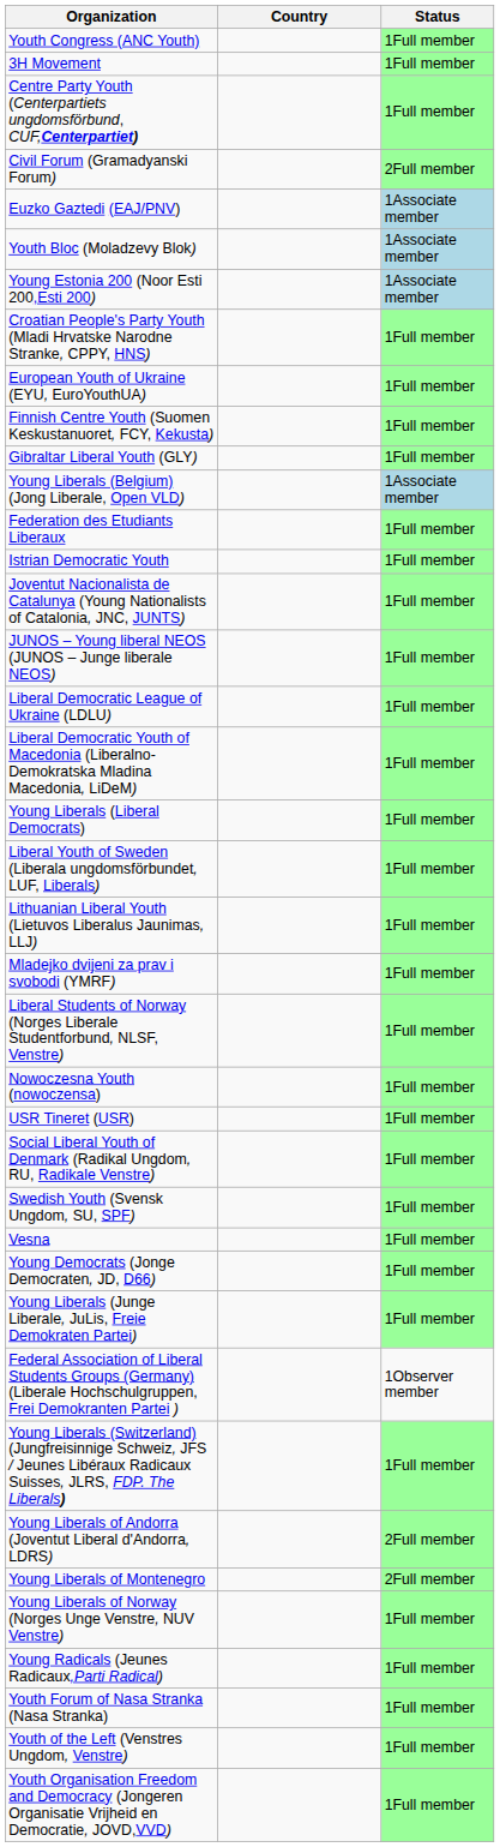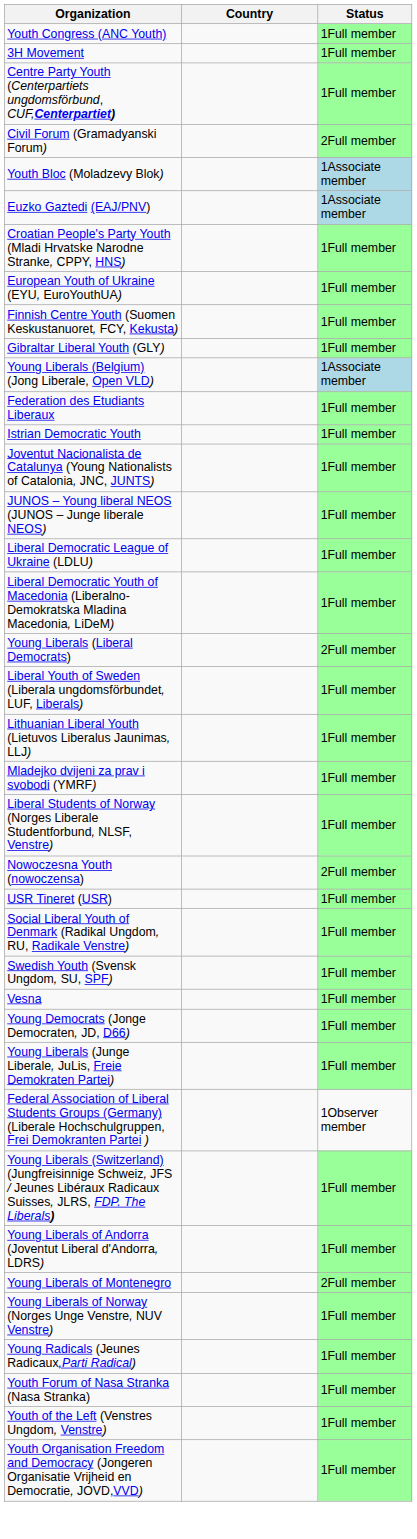 <table class="wikitable sortable" style="width: 60%">
 <tr>
 <th>Organization</th>
 <th width="170px">Country</th>
 <th width="115px">Status</th>
 </tr>
 <tr>
 <td><a href='#'>Youth Congress (ANC Youth)</a></td>
 <td></td>
 <td style="background:#9f9;"><span>1</span>Full member</td>
 </tr>
 <tr>
 <td><a href='#'>3H Movement</a></td>
 <td></td>
 <td style="background:#9f9;"><span>1</span>Full member</td>
 </tr>
 <tr>
 <td><a href='#'>Centre Party Youth</a> (<em>Centerpartiets ungdomsförbund</em>, <em>CUF,<strong><a href='#'>Centerpartiet</a><strong><em>)</td>
 <td></td>
 <td style="background:#9f9;"><span>1</span>Full member</td>
 </tr>
 <tr>
 <td><a href='#'>Civil Forum</a> (</em>Gramadyanski Forum<em>)</td>
 <td></td>
 <td style="background:#9f9;"><span>2</span>Full member</td>
 </tr>
 <tr>
-<td><a href='#'>Euzko Gaztedi</a> <a href='#'>(EAJ/PNV</a>)</td>
-<td></td>
-<td style="background:#ADD8E6;"><span>1</span>Associate member</td>
-</tr>
-<tr>
 <td><a href='#'>Youth Bloc</a> (</em>Moladzevy Blok<em>)</td>
 <td></td>
 <td style="background:#ADD8E6;"><span>1</span>Associate member</td>
 </tr>
 <tr>
-<td><a href='#'>Young Estonia 200</a> (</em>Noor Esti 200<a href='#'>,Esti 200</a><em>)</td>
+<td><a href='#'>Euzko Gaztedi</a> <a href='#'>(EAJ/PNV</a>)</td>
 <td></td>
 <td style="background:#ADD8E6;"><span>1</span>Associate member</td>
 </tr>
 <tr>
 <td><a href='#'>Croatian People's Party Youth</a> (</em>Mladi Hrvatske Narodne Stranke<em>, </em>CPPY, <a href='#'>HNS</a><em>)</td>
 <td></td>
 <td style="background:#9f9;"><span>1</span>Full member</td>
 </tr>
 <tr>
 <td><a href='#'>European Youth of Ukraine</a> (</em>EYU<em>, </em>EuroYouthUA<em>)</td>
 <td></td>
 <td style="background:#9f9;"><span>1</span>Full member</td>
 </tr>
 <tr>
 <td><a href='#'>Finnish Centre Youth</a> (</em>Suomen Keskustanuoret<em>, </em>FCY, <a href='#'>Kekusta</a><em>)</td>
 <td></td>
 <td style="background:#9f9;"><span>1</span>Full member</td>
 </tr>
 <tr>
 <td><a href='#'>Gibraltar Liberal Youth</a> (</em>GLY<em>)</td>
 <td></td>
 <td style="background:#9f9;"><span>1</span>Full member</td>
 </tr>
 <tr>
 <td><a href='#'>Young Liberals (Belgium)</a> (</em>Jong Liberale, <a href='#'>Open VLD</a><em>)</td>
 <td></td>
 <td style="background:#ADD8E6;"><span>1</span>Associate member</td>
 </tr>
 <tr>
 <td><a href='#'>Federation des Etudiants Liberaux</a></td>
 <td></td>
 <td style="background:#9f9;"><span>1</span>Full member</td>
 </tr>
 <tr>
 <td><a href='#'>Istrian Democratic Youth</a></td>
 <td></td>
 <td style="background:#9f9;"><span>1</span>Full member</td>
 </tr>
 <tr>
 <td><a href='#'>Joventut Nacionalista de Catalunya</a> (</em>Young Nationalists of Catalonia<em>, </em>JNC, <a href='#'>JUNTS</a><em>)</td>
 <td></td>
 <td style="background:#9f9;"><span>1</span>Full member</td>
 </tr>
 <tr>
 <td><a href='#'>JUNOS – Young liberal NEOS</a> (</em>JUNOS – Junge liberale <a href='#'>NEOS</a><em>)</td>
 <td></td>
 <td style="background:#9f9;"><span>1</span>Full member</td>
 </tr>
 <tr>
 <td><a href='#'>Liberal Democratic League of Ukraine</a> (</em>LDLU<em>)</td>
 <td></td>
 <td style="background:#9f9;"><span>1</span>Full member</td>
 </tr>
 <tr>
 <td><a href='#'>Liberal Democratic Youth of Macedonia</a> (</em>Liberalno-Demokratska Mladina Macedonia<em>, </em>LiDeM<em>)</td>
 <td></td>
 <td style="background:#9f9;"><span>1</span>Full member</td>
 </tr>
 <tr>
 <td><a href='#'>Young Liberals</a> (<a href='#'>Liberal Democrats</a>)</td>
 <td></td>
-<td style="background:#9f9;"><span>1</span>Full member</td>
+<td style="background:#9f9;"><span>2</span>Full member</td>
 </tr>
 <tr>
 <td><a href='#'>Liberal Youth of Sweden</a> (</em>Liberala ungdomsförbundet<em>, </em>LUF, <a href='#'>Liberals</a><em>)</td>
 <td></td>
 <td style="background:#9f9;"><span>1</span>Full member</td>
 </tr>
 <tr>
 <td><a href='#'>Lithuanian Liberal Youth</a> (</em>Lietuvos Liberalus Jaunimas<em>, </em>LLJ<em>)</td>
 <td></td>
 <td style="background:#9f9;"><span>1</span>Full member</td>
 </tr>
 <tr>
 <td><a href='#'>Mladejko dvijeni za prav i svobodi</a> (</em>YMRF<em>)</td>
 <td></td>
 <td style="background:#9f9;"><span>1</span>Full member</td>
 </tr>
 <tr>
 <td><a href='#'>Liberal Students of Norway</a> (</em>Norges Liberale Studentforbund<em>, </em>NLSF, <a href='#'>Venstre</a><em>)</td>
 <td></td>
 <td style="background:#9f9;"><span>1</span>Full member</td>
 </tr>
 <tr>
 <td><a href='#'>Nowoczesna Youth</a> (<a href='#'>nowoczensa</a>)</td>
 <td></td>
-<td style="background:#9f9;"><span>1</span>Full member</td>
+<td style="background:#9f9;"><span>2</span>Full member</td>
 </tr>
 <tr>
 <td><a href='#'>USR Tineret</a> (<a href='#'>USR</a>)</td>
 <td></td>
 <td style="background:#9f9;"><span>1</span>Full member</td>
 </tr>
 <tr>
 <td><a href='#'>Social Liberal Youth of Denmark</a> (</em>Radikal Ungdom<em>, </em>RU, <a href='#'>Radikale Venstre</a><em>)</td>
 <td></td>
 <td style="background:#9f9;"><span>1</span>Full member</td>
 </tr>
 <tr>
 <td><a href='#'>Swedish Youth</a> (</em>Svensk Ungdom<em>, </em>SU, <a href='#'>SPF</a><em>)</td>
 <td></td>
 <td style="background:#9f9;"><span>1</span>Full member</td>
 </tr>
 <tr>
 <td><a href='#'>Vesna</a></td>
 <td></td>
 <td style="background:#9f9;"><span>1</span>Full member</td>
 </tr>
 <tr>
 <td><a href='#'>Young Democrats</a> (</em>Jonge Democraten<em>, </em>JD, <a href='#'>D66</a><em>)</td>
 <td></td>
 <td style="background:#9f9;"><span>1</span>Full member</td>
 </tr>
 <tr>
 <td><a href='#'>Young Liberals</a> (</em>Junge Liberale<em>, </em>JuLis, <a href='#'>Freie Demokraten Partei</a><em>)</td>
 <td></td>
 <td style="background:#9f9;"><span>1</span>Full member</td>
 </tr>
 <tr>
 <td><a href='#'>Federal Association of Liberal Students Groups (Germany)</a> (</em>Liberale Hochschulgruppen, <a href='#'>Frei Demokranten Partei</a><em> )</td>
 <td></td>
 <td style="background:;"><span>1</span>Observer member</td>
 </tr>
 <tr>
 <td><a href='#'>Young Liberals (Switzerland)</a> (</em>Jungfreisinnige Schweiz<em>, </em>JFS<em> / </em>Jeunes Libéraux Radicaux Suisses<em>, </em>JLRS,<em> </strong><a href='#'>FDP. The Liberals</a><strong>)</td>
 <td></td>
 <td style="background:#9f9;"><span>1</span>Full member</td>
 </tr>
 <tr>
 <td><a href='#'>Young Liberals of Andorra</a> (</em>Joventut Liberal d'Andorra<em>, </em>LDRS<em>)</td>
 <td></td>
-<td style="background:#9f9;"><span>2</span>Full member</td>
+<td style="background:#9f9;"><span>1</span>Full member</td>
 </tr>
 <tr>
 <td><a href='#'>Young Liberals of Montenegro</a></td>
 <td></td>
 <td style="background:#9f9;"><span>2</span>Full member</td>
 </tr>
 <tr>
 <td><a href='#'>Young Liberals of Norway</a> (</em>Norges Unge Venstre<em>, </em>NUV <a href='#'>Venstre</a><em>)</td>
 <td></td>
 <td style="background:#9f9;"><span>1</span>Full member</td>
 </tr>
 <tr>
 <td><a href='#'>Young Radicals</a> (</em>Jeunes Radicaux<em><a href='#'>,Parti Radical</a>)</td>
 <td></td>
 <td style="background:#9f9;"><span>1</span>Full member</td>
 </tr>
 <tr>
 <td><a href='#'>Youth Forum of Nasa Stranka</a> (Nasa Stranka)</td>
 <td></td>
 <td style="background:#9f9;"><span>1</span>Full member</td>
 </tr>
 <tr>
 <td><a href='#'>Youth of the Left</a> (</em>Venstres Ungdom<em>, </em><a href='#'>Venstre</a><em>)</td>
 <td></td>
 <td style="background:#9f9;"><span>1</span>Full member</td>
 </tr>
 <tr>
 <td><a href='#'>Youth Organisation Freedom and Democracy</a> (</em>Jongeren Organisatie Vrijheid en Democratie<em>, </em>JOVD,<a href='#'>VVD</a><em>)</td>
 <td></td>
 <td style="background:#9f9;"><span>1</span>Full member</td>
 </tr>
 </table>
